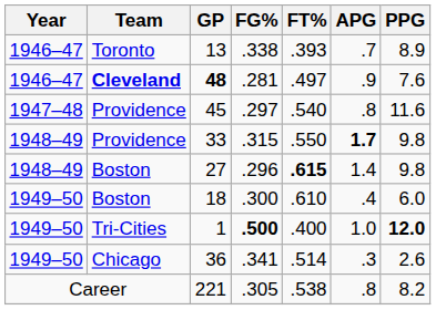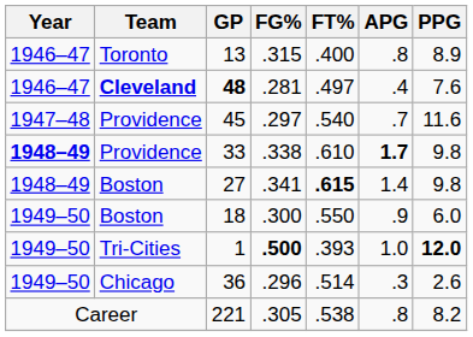 <table class="wikitable sortable" style="font-size:95%; text-align:right;">
 <tr>
 <th>Year</th>
 <th>Team</th>
 <th>GP</th>
 <th>FG%</th>
 <th>FT%</th>
 <th>APG</th>
 <th>PPG</th>
 </tr>
 <tr>
 <td style="text-align:left;"><a href='#'>1946–47</a></td>
 <td style="text-align:left;"><a href='#'>Toronto</a></td>
 <td>13</td>
-<td>.338</td>
-<td>.393</td>
-<td>.7</td>
+<td>.315</td>
+<td>.400</td>
+<td>.8</td>
 <td>8.9</td>
 </tr>
 <tr>
 <td style="text-align:left;"><a href='#'>1946–47</a></td>
 <td style="text-align:left;"><strong><a href='#'>Cleveland</a></strong></td>
 <td><strong>48</strong></td>
 <td>.281</td>
 <td>.497</td>
-<td>.9</td>
+<td>.4</td>
 <td>7.6</td>
 </tr>
 <tr>
 <td style="text-align:left;"><a href='#'>1947–48</a></td>
 <td style="text-align:left;"><a href='#'>Providence</a></td>
 <td>45</td>
 <td>.297</td>
 <td>.540</td>
-<td>.8</td>
+<td>.7</td>
 <td>11.6</td>
 </tr>
 <tr>
-<td style="text-align:left;"><a href='#'>1948–49</a></td>
+<td style="text-align:left;"><strong><a href='#'>1948–49</a></strong></td>
 <td style="text-align:left;"><a href='#'>Providence</a></td>
 <td>33</td>
-<td>.315</td>
-<td>.550</td>
+<td>.338</td>
+<td>.610</td>
 <td><strong>1.7</strong></td>
 <td>9.8</td>
 </tr>
 <tr>
 <td style="text-align:left;"><a href='#'>1948–49</a></td>
 <td style="text-align:left;"><a href='#'>Boston</a></td>
 <td>27</td>
-<td>.296</td>
+<td>.341</td>
 <td><strong>.615</strong></td>
 <td>1.4</td>
 <td>9.8</td>
 </tr>
 <tr>
 <td style="text-align:left;"><a href='#'>1949–50</a></td>
 <td style="text-align:left;"><a href='#'>Boston</a></td>
 <td>18</td>
 <td>.300</td>
-<td>.610</td>
-<td>.4</td>
+<td>.550</td>
+<td>.9</td>
 <td>6.0</td>
 </tr>
 <tr>
 <td style="text-align:left;"><a href='#'>1949–50</a></td>
 <td style="text-align:left;"><a href='#'>Tri-Cities</a></td>
 <td>1</td>
 <td><strong>.500</strong></td>
-<td>.400</td>
+<td>.393</td>
 <td>1.0</td>
 <td><strong>12.0</strong></td>
 </tr>
 <tr>
 <td style="text-align:left;"><a href='#'>1949–50</a></td>
 <td style="text-align:left;"><a href='#'>Chicago</a></td>
 <td>36</td>
-<td>.341</td>
+<td>.296</td>
 <td>.514</td>
 <td>.3</td>
 <td>2.6</td>
 </tr>
 <tr>
 <td style="text-align:center;" colspan="2">Career</td>
 <td>221</td>
 <td>.305</td>
 <td>.538</td>
 <td>.8</td>
 <td>8.2</td>
 </tr>
 <tr>
 </tr>
 </table>
